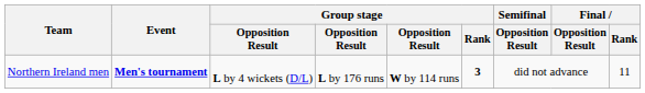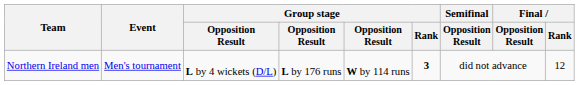 <table class=wikitable style=font-size:90%>
 <tr>
 <th rowspan=2>Team</th>
 <th rowspan=2>Event</th>
 <th colspan=4>Group stage</th>
 <th>Semifinal</th>
 <th colspan=2>Final / </th>
 </tr>
 <tr style=font-size:95%>
 <th>Opposition<br>Result</th>
 <th>Opposition<br>Result</th>
 <th>Opposition<br>Result</th>
 <th>Rank</th>
 <th>Opposition<br>Result</th>
 <th>Opposition<br>Result</th>
 <th>Rank</th>
 </tr>
 <tr align=center>
 <td align=left><a href='#'>Northern Ireland men</a></td>
-<td align=left><strong><a href='#'>Men's tournament</a></strong></td>
+<td align=left><a href='#'>Men's tournament</a></td>
 <td><br> <strong>L</strong> by 4 wickets (<a href='#'>D/L</a>)</td>
 <td><br> <strong>L</strong> by 176 runs</td>
 <td><br> <strong>W</strong> by 114 runs</td>
 <td><strong>3</strong></td>
 <td colspan=2>did not advance</td>
-<td>11</td>
+<td>12</td>
 </tr>
 </table>
